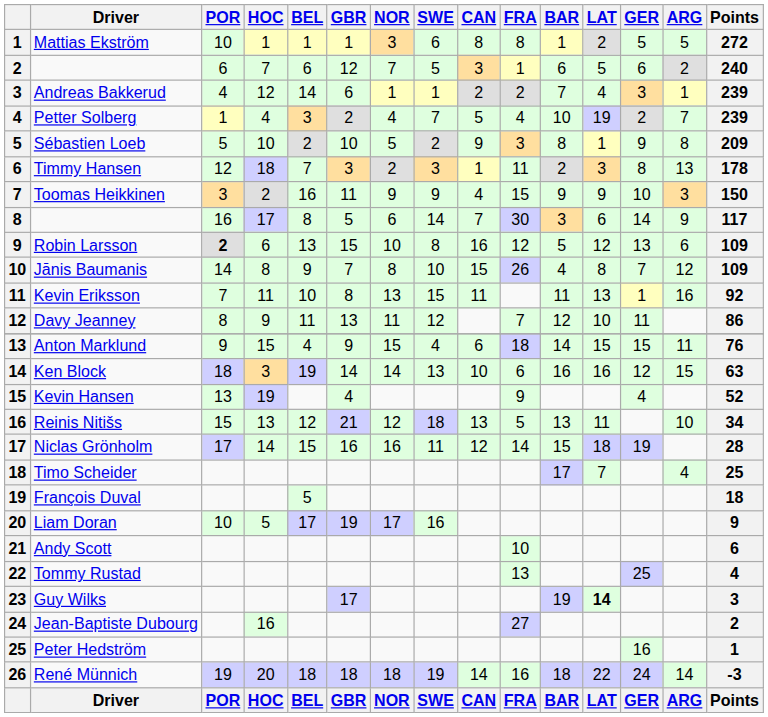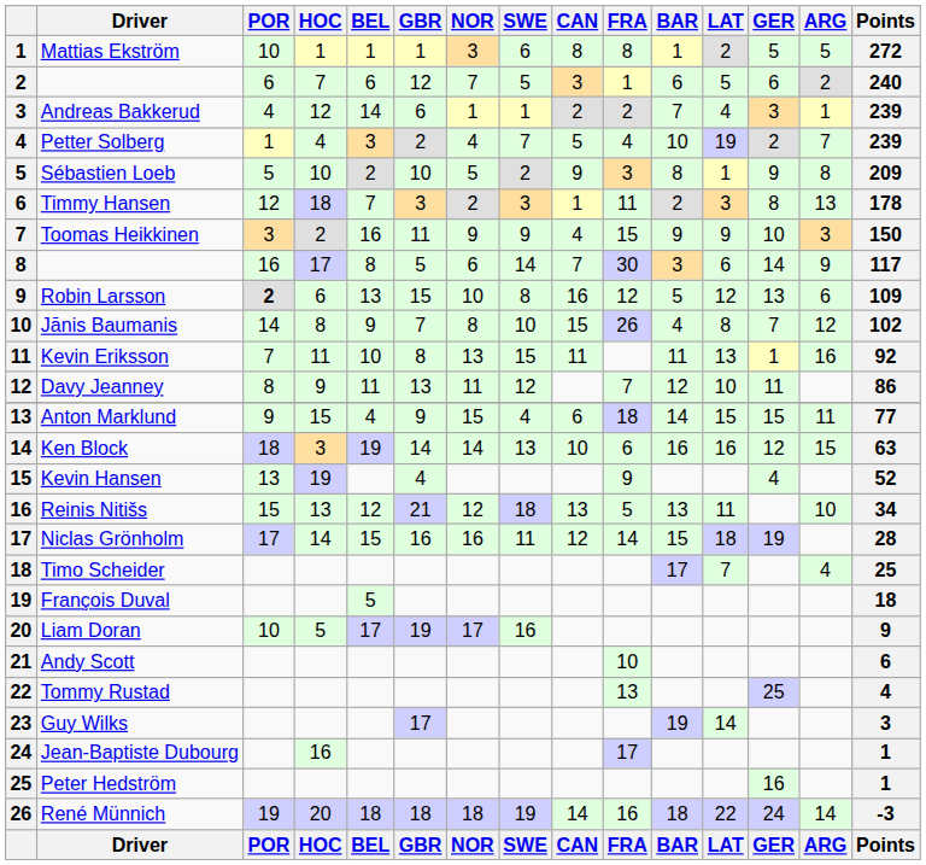 <table class="wikitable" style="font-size: 85%; text-align: center;">
 <tr valign="top">
 <th valign="middle"></th>
 <th valign="middle">Driver</th>
 <th><a href='#'>POR</a> <br></th>
 <th><a href='#'>HOC</a> <br></th>
 <th><a href='#'>BEL</a> <br></th>
 <th><a href='#'>GBR</a> <br></th>
 <th><a href='#'>NOR</a> <br></th>
 <th><a href='#'>SWE</a> <br></th>
 <th><a href='#'>CAN</a> <br></th>
 <th><a href='#'>FRA</a> <br></th>
 <th><a href='#'>BAR</a> <br></th>
 <th><a href='#'>LAT</a> <br></th>
 <th><a href='#'>GER</a> <br></th>
 <th><a href='#'>ARG</a> <br></th>
 <th valign="middle">Points</th>
 </tr>
 <tr>
 <th>1</th>
 <td align=left> <a href='#'>Mattias Ekström</a></td>
 <td style="background:#dfffdf;">10</td>
 <td style="background:#ffffbf;">1</td>
 <td style="background:#ffffbf;">1</td>
 <td style="background:#ffffbf;">1</td>
 <td style="background:#ffdf9f;">3</td>
 <td style="background:#dfffdf;">6</td>
 <td style="background:#dfffdf;">8</td>
 <td style="background:#dfffdf;">8</td>
 <td style="background:#ffffbf;">1</td>
 <td style="background:#dfdfdf;">2</td>
 <td style="background:#dfffdf;">5</td>
 <td style="background:#dfffdf;">5</td>
 <th>272</th>
 </tr>
 <tr>
 <th>2</th>
 <td align=left style="padding-right:24px"></td>
 <td style="background:#dfffdf;">6</td>
 <td style="background:#dfffdf;">7</td>
 <td style="background:#dfffdf;">6</td>
 <td style="background:#dfffdf;">12</td>
 <td style="background:#dfffdf;">7</td>
 <td style="background:#dfffdf;">5</td>
 <td style="background:#ffdf9f;">3</td>
 <td style="background:#ffffbf;">1</td>
 <td style="background:#dfffdf;">6</td>
 <td style="background:#dfffdf;">5</td>
 <td style="background:#dfffdf;">6</td>
 <td style="background:#dfdfdf;">2</td>
 <th>240</th>
 </tr>
 <tr>
 <th>3</th>
 <td align=left> <a href='#'>Andreas Bakkerud</a></td>
 <td style="background:#dfffdf;">4</td>
 <td style="background:#dfffdf;">12</td>
 <td style="background:#dfffdf;">14</td>
 <td style="background:#dfffdf;">6</td>
 <td style="background:#ffffbf;">1</td>
 <td style="background:#ffffbf;">1</td>
 <td style="background:#dfdfdf;">2</td>
 <td style="background:#dfdfdf;">2</td>
 <td style="background:#dfffdf;">7</td>
 <td style="background:#dfffdf;">4</td>
 <td style="background:#ffdf9f;">3</td>
 <td style="background:#ffffbf;">1</td>
 <th>239</th>
 </tr>
 <tr>
 <th>4</th>
 <td align=left> <a href='#'>Petter Solberg</a></td>
 <td style="background:#ffffbf;">1</td>
 <td style="background:#dfffdf;">4</td>
 <td style="background:#ffdf9f;">3</td>
 <td style="background:#dfdfdf;">2</td>
 <td style="background:#dfffdf;">4</td>
 <td style="background:#dfffdf;">7</td>
 <td style="background:#dfffdf;">5</td>
 <td style="background:#dfffdf;">4</td>
 <td style="background:#dfffdf;">10</td>
 <td style="background:#cfcfff;">19</td>
 <td style="background:#dfdfdf;">2</td>
 <td style="background:#dfffdf;">7</td>
 <th>239</th>
 </tr>
 <tr>
 <th>5</th>
 <td align=left> <a href='#'>Sébastien Loeb</a></td>
 <td style="background:#dfffdf;">5</td>
 <td style="background:#dfffdf;">10</td>
 <td style="background:#dfdfdf;">2</td>
 <td style="background:#dfffdf;">10</td>
 <td style="background:#dfffdf;">5</td>
 <td style="background:#dfdfdf;">2</td>
 <td style="background:#dfffdf;">9</td>
 <td style="background:#ffdf9f;">3</td>
 <td style="background:#dfffdf;">8</td>
 <td style="background:#ffffbf;">1</td>
 <td style="background:#dfffdf;">9</td>
 <td style="background:#dfffdf;">8</td>
 <th>209</th>
 </tr>
 <tr>
 <th>6</th>
 <td align=left> <a href='#'>Timmy Hansen</a></td>
 <td style="background:#dfffdf;">12</td>
 <td style="background:#cfcfff;">18</td>
 <td style="background:#dfffdf;">7</td>
 <td style="background:#ffdf9f;">3</td>
 <td style="background:#dfdfdf;">2</td>
 <td style="background:#ffdf9f;">3</td>
 <td style="background:#ffffbf;">1</td>
 <td style="background:#dfffdf;">11</td>
 <td style="background:#dfdfdf;">2</td>
 <td style="background:#ffdf9f;">3</td>
 <td style="background:#dfffdf;">8</td>
 <td style="background:#dfffdf;">13</td>
 <th>178</th>
 </tr>
 <tr>
 <th>7</th>
 <td align=left> <a href='#'>Toomas Heikkinen</a></td>
 <td style="background:#ffdf9f;">3</td>
 <td style="background:#dfdfdf;">2</td>
 <td style="background:#dfffdf;">16</td>
 <td style="background:#dfffdf;">11</td>
 <td style="background:#dfffdf;">9</td>
 <td style="background:#dfffdf;">9</td>
 <td style="background:#dfffdf;">4</td>
 <td style="background:#dfffdf;">15</td>
 <td style="background:#dfffdf;">9</td>
 <td style="background:#dfffdf;">9</td>
 <td style="background:#dfffdf;">10</td>
 <td style="background:#ffdf9f;">3</td>
 <th>150</th>
 </tr>
 <tr>
 <th>8</th>
 <td align=left style="padding-right:24px"></td>
 <td style="background:#dfffdf;">16</td>
 <td style="background:#cfcfff;">17</td>
 <td style="background:#dfffdf;">8</td>
 <td style="background:#dfffdf;">5</td>
 <td style="background:#dfffdf;">6</td>
 <td style="background:#dfffdf;">14</td>
 <td style="background:#dfffdf;">7</td>
 <td style="background:#cfcfff;">30</td>
 <td style="background:#ffdf9f;">3</td>
 <td style="background:#dfffdf;">6</td>
 <td style="background:#dfffdf;">14</td>
 <td style="background:#dfffdf;">9</td>
 <th>117</th>
 </tr>
 <tr>
 <th>9</th>
 <td align=left> <a href='#'>Robin Larsson</a></td>
 <td style="background:#dfdfdf;"><strong>2</strong></td>
 <td style="background:#dfffdf;">6</td>
 <td style="background:#dfffdf;">13</td>
 <td style="background:#dfffdf;">15</td>
 <td style="background:#dfffdf;">10</td>
 <td style="background:#dfffdf;">8</td>
 <td style="background:#dfffdf;">16</td>
 <td style="background:#dfffdf;">12</td>
 <td style="background:#dfffdf;">5</td>
 <td style="background:#dfffdf;">12</td>
 <td style="background:#dfffdf;">13</td>
 <td style="background:#dfffdf;">6</td>
 <th>109</th>
 </tr>
 <tr>
 <th>10</th>
 <td align=left> <a href='#'>Jānis Baumanis</a></td>
 <td style="background:#dfffdf;">14</td>
 <td style="background:#dfffdf;">8</td>
 <td style="background:#dfffdf;">9</td>
 <td style="background:#dfffdf;">7</td>
 <td style="background:#dfffdf;">8</td>
 <td style="background:#dfffdf;">10</td>
 <td style="background:#dfffdf;">15</td>
 <td style="background:#cfcfff;">26</td>
 <td style="background:#dfffdf;">4</td>
 <td style="background:#dfffdf;">8</td>
 <td style="background:#dfffdf;">7</td>
 <td style="background:#dfffdf;">12</td>
-<th>109</th>
+<th>102</th>
 </tr>
 <tr>
 <th>11</th>
 <td align=left> <a href='#'>Kevin Eriksson</a></td>
 <td style="background:#dfffdf;">7</td>
 <td style="background:#dfffdf;">11</td>
 <td style="background:#dfffdf;">10</td>
 <td style="background:#dfffdf;">8</td>
 <td style="background:#dfffdf;">13</td>
 <td style="background:#dfffdf;">15</td>
 <td style="background:#dfffdf;">11</td>
 <td></td>
 <td style="background:#dfffdf;">11</td>
 <td style="background:#dfffdf;">13</td>
 <td style="background:#ffffbf;">1</td>
 <td style="background:#dfffdf;">16</td>
 <th>92</th>
 </tr>
 <tr>
 <th>12</th>
 <td align=left> <a href='#'>Davy Jeanney</a></td>
 <td style="background:#dfffdf;">8</td>
 <td style="background:#dfffdf;">9</td>
 <td style="background:#dfffdf;">11</td>
 <td style="background:#dfffdf;">13</td>
 <td style="background:#dfffdf;">11</td>
 <td style="background:#dfffdf;">12</td>
 <td></td>
 <td style="background:#dfffdf;">7</td>
 <td style="background:#dfffdf;">12</td>
 <td style="background:#dfffdf;">10</td>
 <td style="background:#dfffdf;">11</td>
 <td></td>
 <th>86</th>
 </tr>
 <tr>
 </tr>
 <tr>
 <th>13</th>
 <td align=left> <a href='#'>Anton Marklund</a></td>
 <td style="background:#dfffdf;">9</td>
 <td style="background:#dfffdf;">15</td>
 <td style="background:#dfffdf;">4</td>
 <td style="background:#dfffdf;">9</td>
 <td style="background:#dfffdf;">15</td>
 <td style="background:#dfffdf;">4</td>
 <td style="background:#dfffdf;">6</td>
 <td style="background:#cfcfff;">18</td>
 <td style="background:#dfffdf;">14</td>
 <td style="background:#dfffdf;">15</td>
 <td style="background:#dfffdf;">15</td>
 <td style="background:#dfffdf;">11</td>
-<th>76</th>
+<th>77</th>
 </tr>
 <tr>
 <th>14</th>
 <td align=left> <a href='#'>Ken Block</a></td>
 <td style="background:#cfcfff;">18</td>
 <td style="background:#ffdf9f;">3</td>
 <td style="background:#cfcfff;">19</td>
 <td style="background:#dfffdf;">14</td>
 <td style="background:#dfffdf;">14</td>
 <td style="background:#dfffdf;">13</td>
 <td style="background:#dfffdf;">10</td>
 <td style="background:#dfffdf;">6</td>
 <td style="background:#dfffdf;">16</td>
 <td style="background:#dfffdf;">16</td>
 <td style="background:#dfffdf;">12</td>
 <td style="background:#dfffdf;">15</td>
 <th>63</th>
 </tr>
 <tr>
 <th>15</th>
 <td align=left> <a href='#'>Kevin Hansen</a></td>
 <td style="background:#dfffdf;">13</td>
 <td style="background:#cfcfff;">19</td>
 <td></td>
 <td style="background:#dfffdf;">4</td>
 <td></td>
 <td></td>
 <td></td>
 <td style="background:#dfffdf;">9</td>
 <td></td>
 <td></td>
 <td style="background:#dfffdf;">4</td>
 <td></td>
 <th>52</th>
 </tr>
 <tr>
 <th>16</th>
 <td align=left> <a href='#'>Reinis Nitišs</a></td>
 <td style="background:#dfffdf;">15</td>
 <td style="background:#dfffdf;">13</td>
 <td style="background:#dfffdf;">12</td>
 <td style="background:#cfcfff;">21</td>
 <td style="background:#dfffdf;">12</td>
 <td style="background:#cfcfff;">18</td>
 <td style="background:#dfffdf;">13</td>
 <td style="background:#dfffdf;">5</td>
 <td style="background:#dfffdf;">13</td>
 <td style="background:#dfffdf;">11</td>
 <td></td>
 <td style="background:#dfffdf;">10</td>
 <th>34</th>
 </tr>
 <tr>
 <th>17</th>
 <td align=left> <a href='#'>Niclas Grönholm</a></td>
 <td style="background:#cfcfff;">17</td>
 <td style="background:#dfffdf;">14</td>
 <td style="background:#dfffdf;">15</td>
 <td style="background:#dfffdf;">16</td>
 <td style="background:#dfffdf;">16</td>
 <td style="background:#dfffdf;">11</td>
 <td style="background:#dfffdf;">12</td>
 <td style="background:#dfffdf;">14</td>
 <td style="background:#dfffdf;">15</td>
 <td style="background:#cfcfff;">18</td>
 <td style="background:#cfcfff;">19</td>
 <td></td>
 <th>28</th>
 </tr>
 <tr>
 <th>18</th>
 <td align=left> <a href='#'>Timo Scheider</a></td>
 <td></td>
 <td></td>
 <td></td>
 <td></td>
 <td></td>
 <td></td>
 <td></td>
 <td></td>
 <td style="background:#cfcfff;">17</td>
 <td style="background:#dfffdf;">7</td>
 <td></td>
 <td style="background:#dfffdf;">4</td>
 <th>25</th>
 </tr>
 <tr>
 <th>19</th>
 <td align=left> <a href='#'>François Duval</a></td>
 <td></td>
 <td></td>
 <td style="background:#dfffdf;">5</td>
 <td></td>
 <td></td>
 <td></td>
 <td></td>
 <td></td>
 <td></td>
 <td></td>
 <td></td>
 <td></td>
 <th>18</th>
 </tr>
 <tr>
 <th>20</th>
 <td align=left> <a href='#'>Liam Doran</a></td>
 <td style="background:#dfffdf;">10</td>
 <td style="background:#dfffdf;">5</td>
 <td style="background:#cfcfff;">17</td>
 <td style="background:#cfcfff;">19</td>
 <td style="background:#cfcfff;">17</td>
 <td style="background:#dfffdf;">16</td>
 <td></td>
 <td></td>
 <td></td>
 <td></td>
 <td></td>
 <td></td>
 <th>9</th>
 </tr>
 <tr>
 <th>21</th>
 <td align=left> <a href='#'>Andy Scott</a></td>
 <td></td>
 <td></td>
 <td></td>
 <td></td>
 <td></td>
 <td></td>
 <td></td>
 <td style="background:#dfffdf;">10</td>
 <td></td>
 <td></td>
 <td></td>
 <td></td>
 <th>6</th>
 </tr>
 <tr>
 <th>22</th>
 <td align=left> <a href='#'>Tommy Rustad</a></td>
 <td></td>
 <td></td>
 <td></td>
 <td></td>
 <td></td>
 <td></td>
 <td></td>
 <td style="background:#dfffdf;">13</td>
 <td></td>
 <td></td>
 <td style="background:#cfcfff;">25</td>
 <td></td>
 <th>4</th>
 </tr>
 <tr>
 <th>23</th>
 <td align=left> <a href='#'>Guy Wilks</a></td>
 <td></td>
 <td></td>
 <td></td>
 <td style="background:#cfcfff;">17</td>
 <td></td>
 <td></td>
 <td></td>
 <td></td>
 <td style="background:#cfcfff;">19</td>
-<td style="background:#dfffdf;"><strong>14</strong></td>
+<td style="background:#dfffdf;">14</td>
 <td></td>
 <td></td>
 <th>3</th>
 </tr>
 <tr>
 <th>24</th>
 <td align=left> <a href='#'>Jean-Baptiste Dubourg</a></td>
 <td></td>
 <td style="background:#dfffdf;">16</td>
 <td></td>
 <td></td>
 <td></td>
 <td></td>
 <td></td>
-<td style="background:#cfcfff;">27</td>
+<td style="background:#cfcfff;">17</td>
 <td></td>
 <td></td>
 <td></td>
 <td></td>
-<th>2</th>
+<th>1</th>
 </tr>
 <tr>
 <th>25</th>
 <td align=left> <a href='#'>Peter Hedström</a></td>
 <td></td>
 <td></td>
 <td></td>
 <td></td>
 <td></td>
 <td></td>
 <td></td>
 <td></td>
 <td></td>
 <td></td>
 <td style="background:#dfffdf;">16</td>
 <td></td>
 <th>1</th>
 </tr>
 <tr>
 <th>26</th>
 <td align=left> <a href='#'>René Münnich</a></td>
 <td style="background:#cfcfff;">19</td>
 <td style="background:#cfcfff;">20</td>
 <td style="background:#cfcfff;">18</td>
 <td style="background:#cfcfff;">18</td>
 <td style="background:#cfcfff;">18</td>
 <td style="background:#cfcfff;">19</td>
 <td style="background:#dfffdf;">14</td>
 <td style="background:#dfffdf;">16</td>
 <td style="background:#cfcfff;">18</td>
 <td style="background:#cfcfff;">22</td>
 <td style="background:#cfcfff;">24</td>
 <td style="background:#dfffdf;">14</td>
 <th>-3</th>
 </tr>
 <tr valign="top">
 <th valign="middle"></th>
 <th valign="middle">Driver</th>
 <th><a href='#'>POR</a> <br></th>
 <th><a href='#'>HOC</a> <br></th>
 <th><a href='#'>BEL</a> <br></th>
 <th><a href='#'>GBR</a> <br></th>
 <th><a href='#'>NOR</a> <br></th>
 <th><a href='#'>SWE</a> <br></th>
 <th><a href='#'>CAN</a> <br></th>
 <th><a href='#'>FRA</a> <br></th>
 <th><a href='#'>BAR</a> <br></th>
 <th><a href='#'>LAT</a> <br></th>
 <th><a href='#'>GER</a> <br></th>
 <th><a href='#'>ARG</a> <br></th>
 <th valign="middle">Points</th>
 </tr>
 </table>
